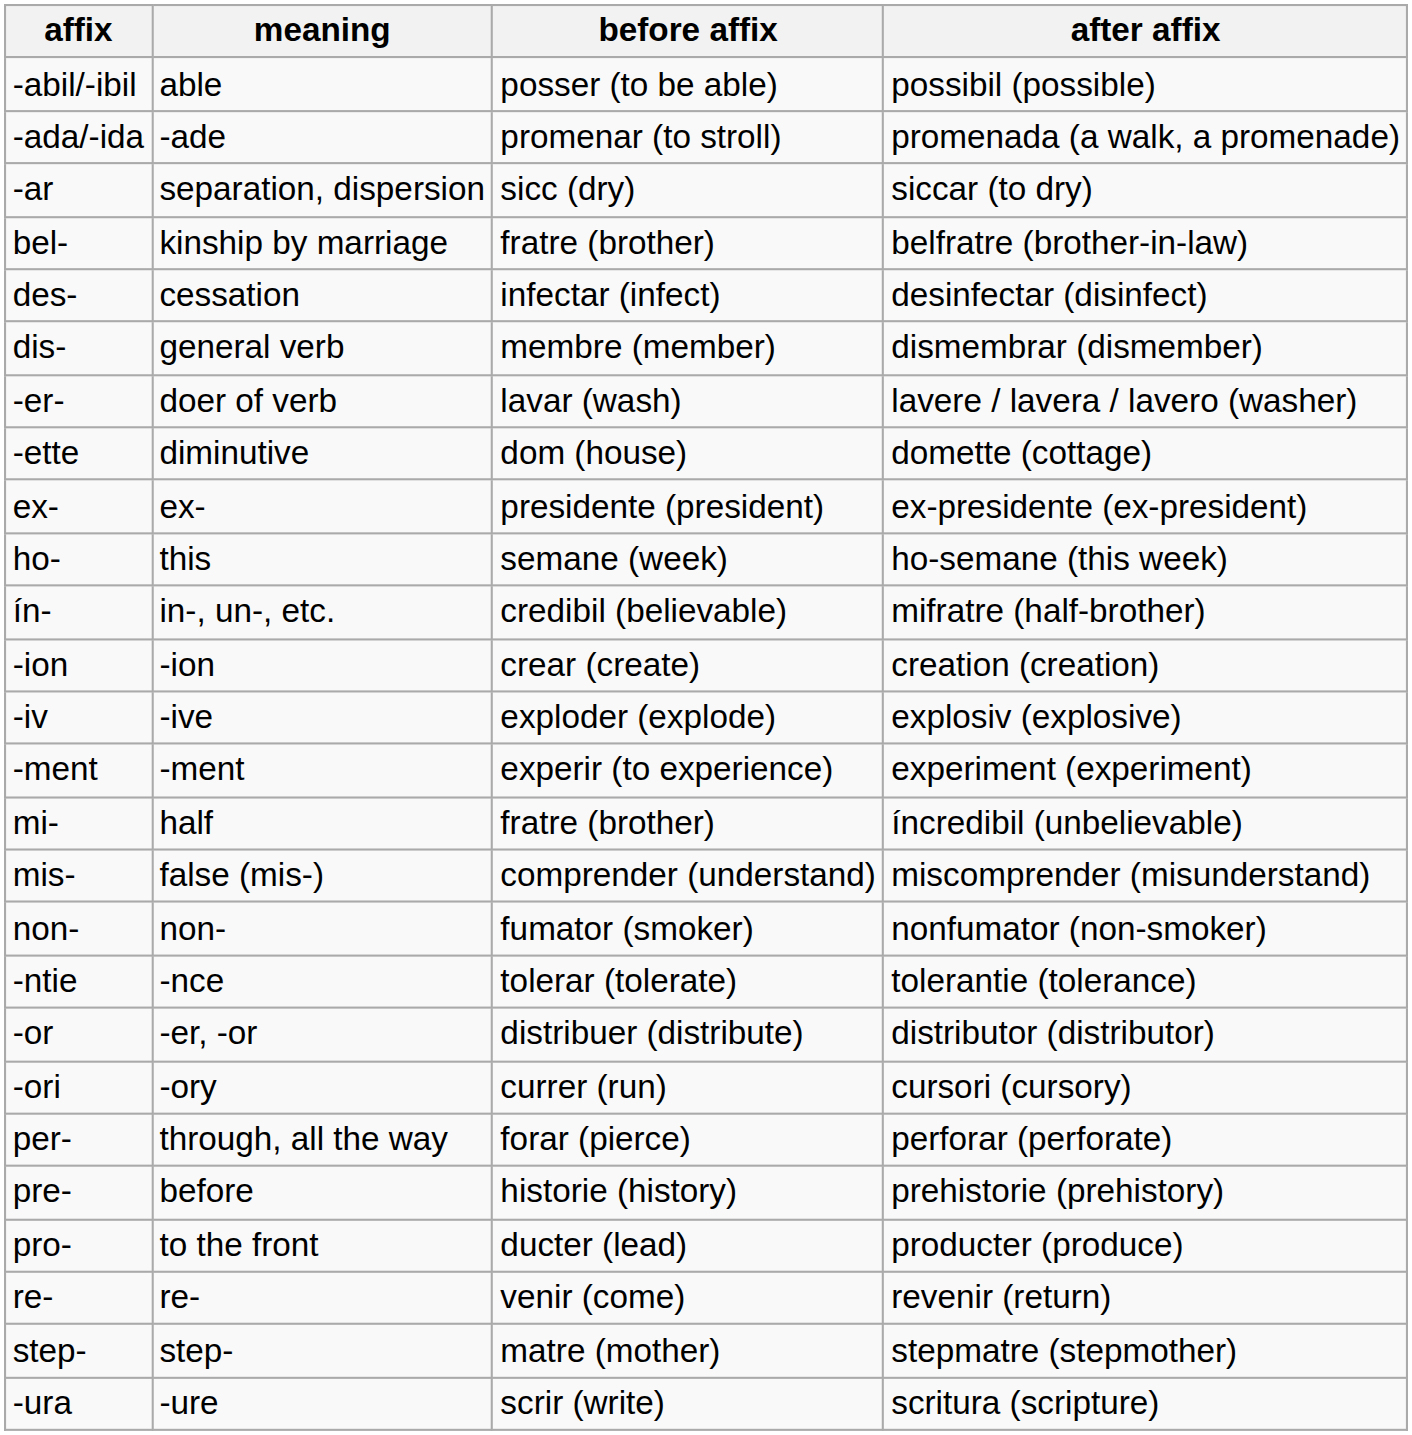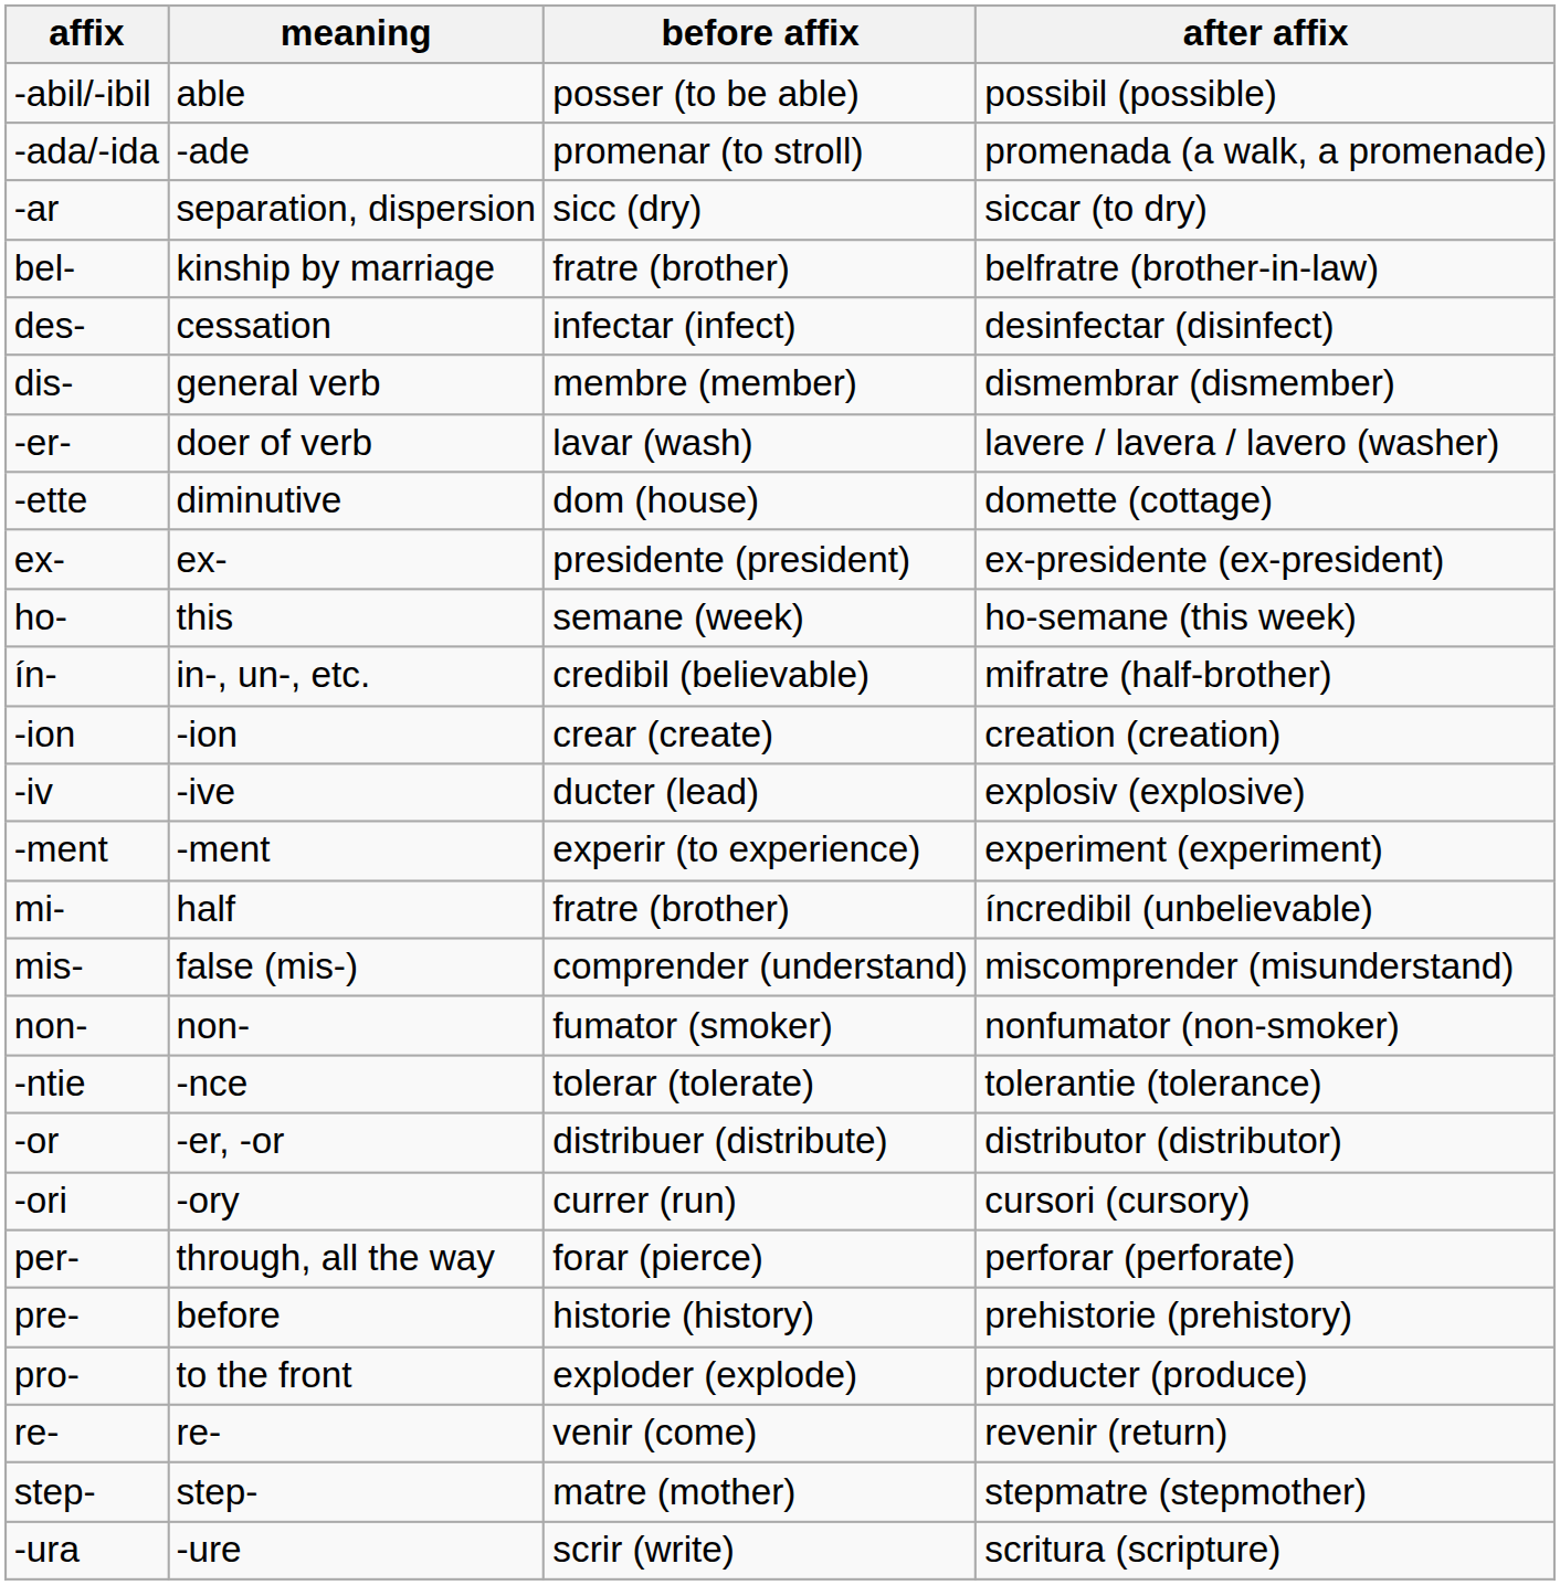 <table class="wikitable">
 <tr>
 <th>affix</th>
 <th>meaning</th>
 <th>before affix</th>
 <th>after affix</th>
 </tr>
 <tr>
 <td>-abil/-ibil</td>
 <td>able</td>
 <td>posser (to be able)</td>
 <td>possibil (possible)</td>
 </tr>
 <tr>
 <td>-ada/-ida</td>
 <td>-ade</td>
 <td>promenar (to stroll)</td>
 <td>promenada (a walk, a promenade)</td>
 </tr>
 <tr>
 <td>-ar</td>
 <td>separation, dispersion</td>
 <td>sicc (dry)</td>
 <td>siccar (to dry)</td>
 </tr>
 <tr>
 <td>bel-</td>
 <td>kinship by marriage</td>
 <td>fratre (brother)</td>
 <td>belfratre (brother-in-law)</td>
 </tr>
 <tr>
 <td>des-</td>
 <td>cessation</td>
 <td>infectar (infect)</td>
 <td>desinfectar (disinfect)</td>
 </tr>
 <tr>
 <td>dis-</td>
 <td>general verb</td>
 <td>membre (member)</td>
 <td>dismembrar (dismember)</td>
 </tr>
 <tr>
 <td>-er-</td>
 <td>doer of verb</td>
 <td>lavar (wash)</td>
 <td>lavere / lavera / lavero (washer)</td>
 </tr>
 <tr>
 <td>-ette</td>
 <td>diminutive</td>
 <td>dom (house)</td>
 <td>domette (cottage)</td>
 </tr>
 <tr>
 <td>ex-</td>
 <td>ex-</td>
 <td>presidente (president)</td>
 <td>ex-presidente (ex-president)</td>
 </tr>
 <tr>
 <td>ho-</td>
 <td>this</td>
 <td>semane (week)</td>
 <td>ho-semane (this week)</td>
 </tr>
 <tr>
 <td>ín-</td>
 <td>in-, un-, etc.</td>
 <td>credibil (believable)</td>
 <td>mifratre (half-brother)</td>
 </tr>
 <tr>
 <td>-ion</td>
 <td>-ion</td>
 <td>crear (create)</td>
 <td>creation (creation)</td>
 </tr>
 <tr>
 <td>-iv</td>
 <td>-ive</td>
-<td>exploder (explode)</td>
+<td>ducter (lead)</td>
 <td>explosiv (explosive)</td>
 </tr>
 <tr>
 <td>-ment</td>
 <td>-ment</td>
 <td>experir (to experience)</td>
 <td>experiment (experiment)</td>
 </tr>
 <tr>
 <td>mi-</td>
 <td>half</td>
 <td>fratre (brother)</td>
 <td>íncredibil (unbelievable)</td>
 </tr>
 <tr>
 <td>mis-</td>
 <td>false (mis-)</td>
 <td>comprender (understand)</td>
 <td>miscomprender (misunderstand)</td>
 </tr>
 <tr>
 <td>non-</td>
 <td>non-</td>
 <td>fumator (smoker)</td>
 <td>nonfumator (non-smoker)</td>
 </tr>
 <tr>
 <td>-ntie</td>
 <td>-nce</td>
 <td>tolerar (tolerate)</td>
 <td>tolerantie (tolerance)</td>
 </tr>
 <tr>
 <td>-or</td>
 <td>-er, -or</td>
 <td>distribuer (distribute)</td>
 <td>distributor (distributor)</td>
 </tr>
 <tr>
 <td>-ori</td>
 <td>-ory</td>
 <td>currer (run)</td>
 <td>cursori (cursory)</td>
 </tr>
 <tr>
 <td>per-</td>
 <td>through, all the way</td>
 <td>forar (pierce)</td>
 <td>perforar (perforate)</td>
 </tr>
 <tr>
 <td>pre-</td>
 <td>before</td>
 <td>historie (history)</td>
 <td>prehistorie (prehistory)</td>
 </tr>
 <tr>
 <td>pro-</td>
 <td>to the front</td>
-<td>ducter (lead)</td>
+<td>exploder (explode)</td>
 <td>producter (produce)</td>
 </tr>
 <tr>
 <td>re-</td>
 <td>re-</td>
 <td>venir (come)</td>
 <td>revenir (return)</td>
 </tr>
 <tr>
 <td>step-</td>
 <td>step-</td>
 <td>matre (mother)</td>
 <td>stepmatre (stepmother)</td>
 </tr>
 <tr>
 <td>-ura</td>
 <td>-ure</td>
 <td>scrir (write)</td>
 <td>scritura (scripture)</td>
 </tr>
 </table>
